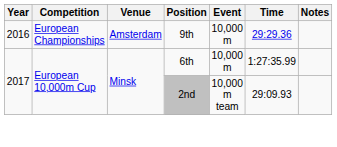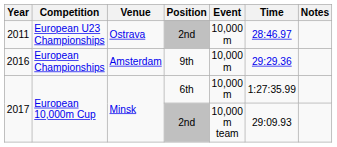 <table class="wikitable" width=60% style="font-size:90%; text-align:center;">
 <tr>
 <th>Year</th>
 <th>Competition</th>
 <th>Venue</th>
 <th>Position</th>
 <th>Event</th>
 <th>Time</th>
 <th>Notes</th>
+</tr>
+<tr>
+<td>2011</td>
+<td align=left><a href='#'>European U23 Championships</a></td>
+<td align=left> <a href='#'>Ostrava</a></td>
+<td bgcolor=silver>2nd</td>
+<td>10,000 m</td>
+<td><a href='#'>28:46.97</a></td>
+<td></td>
 </tr>
 <tr>
 <td>2016</td>
 <td align=left><a href='#'>European Championships</a></td>
 <td align=left> <a href='#'>Amsterdam</a></td>
 <td>9th</td>
 <td>10,000 m</td>
 <td><a href='#'>29:29.36</a></td>
 <td></td>
 </tr>
 <tr>
 <td rowspan=2>2017</td>
 <td rowspan=2 align=left><a href='#'>European 10,000m Cup</a></td>
 <td rowspan=2 align=left> <a href='#'>Minsk</a></td>
 <td>6th</td>
 <td>10,000 m</td>
 <td>1:27:35.99</td>
 <td></td>
 </tr>
 <tr>
 <td bgcolor=silver>2nd</td>
 <td>10,000 m team</td>
 <td>29:09.93</td>
 <td></td>
 </tr>
 </table>
